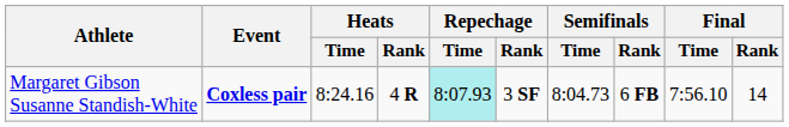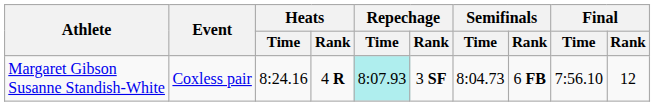 <table class="wikitable" style="font-size:90%">
 <tr>
 <th rowspan="2">Athlete</th>
 <th rowspan="2">Event</th>
 <th colspan="2">Heats</th>
 <th colspan="2">Repechage</th>
 <th colspan="2">Semifinals</th>
 <th colspan="2">Final</th>
 </tr>
 <tr style="font-size:95%">
 <th>Time</th>
 <th>Rank</th>
 <th>Time</th>
 <th>Rank</th>
 <th>Time</th>
 <th>Rank</th>
 <th>Time</th>
 <th>Rank</th>
 </tr>
 <tr align=center>
 <td align=left><a href='#'>Margaret Gibson</a><br><a href='#'>Susanne Standish-White</a></td>
-<td align=left><strong><a href='#'>Coxless pair</a></strong></td>
+<td align=left><a href='#'>Coxless pair</a></td>
 <td>8:24.16</td>
 <td>4 <strong>R</strong></td>
 <td style="background: paleturquoise;">8:07.93</td>
 <td>3 <strong>SF</strong></td>
 <td>8:04.73</td>
 <td>6 <strong>FB</strong></td>
 <td>7:56.10</td>
-<td>14</td>
+<td>12</td>
 </tr>
 </table>
